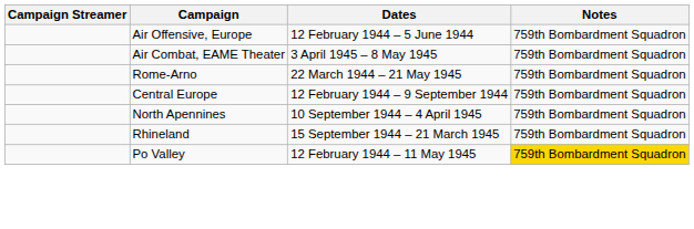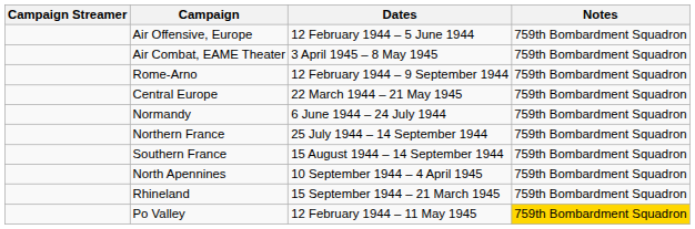 <table class="wikitable">
 <tr style="background:#efefef;">
 <th>Campaign Streamer</th>
 <th>Campaign</th>
 <th>Dates</th>
 <th>Notes</th>
 </tr>
 <tr>
 <td></td>
 <td>Air Offensive, Europe</td>
 <td>12 February 1944 – 5 June 1944</td>
 <td>759th Bombardment Squadron</td>
 </tr>
 <tr>
 <td></td>
 <td>Air Combat, EAME Theater</td>
 <td>3 April 1945 – 8 May 1945</td>
 <td>759th Bombardment Squadron</td>
 </tr>
 <tr>
 <td></td>
 <td>Rome-Arno</td>
+<td>12 February 1944 – 9 September 1944</td>
+<td>759th Bombardment Squadron</td>
+</tr>
+<tr>
+<td></td>
+<td>Central Europe</td>
 <td>22 March 1944 – 21 May 1945</td>
 <td>759th Bombardment Squadron</td>
 </tr>
 <tr>
 <td></td>
-<td>Central Europe</td>
-<td>12 February 1944 – 9 September 1944</td>
+<td>Normandy</td>
+<td>6 June 1944 – 24 July 1944</td>
+<td>759th Bombardment Squadron</td>
+</tr>
+<tr>
+<td></td>
+<td>Northern France</td>
+<td>25 July 1944 – 14 September 1944</td>
+<td>759th Bombardment Squadron</td>
+</tr>
+<tr>
+<td></td>
+<td>Southern France</td>
+<td>15 August 1944 – 14 September 1944</td>
 <td>759th Bombardment Squadron</td>
 </tr>
 <tr>
 <td></td>
 <td>North Apennines</td>
 <td>10 September 1944 – 4 April 1945</td>
 <td>759th Bombardment Squadron</td>
 </tr>
 <tr>
 <td></td>
 <td>Rhineland</td>
 <td>15 September 1944 – 21 March 1945</td>
 <td>759th Bombardment Squadron</td>
 </tr>
 <tr>
 <td></td>
 <td>Po Valley</td>
 <td>12 February 1944 – 11 May 1945</td>
 <td style="background: gold;">759th Bombardment Squadron</td>
 </tr>
 </table>
